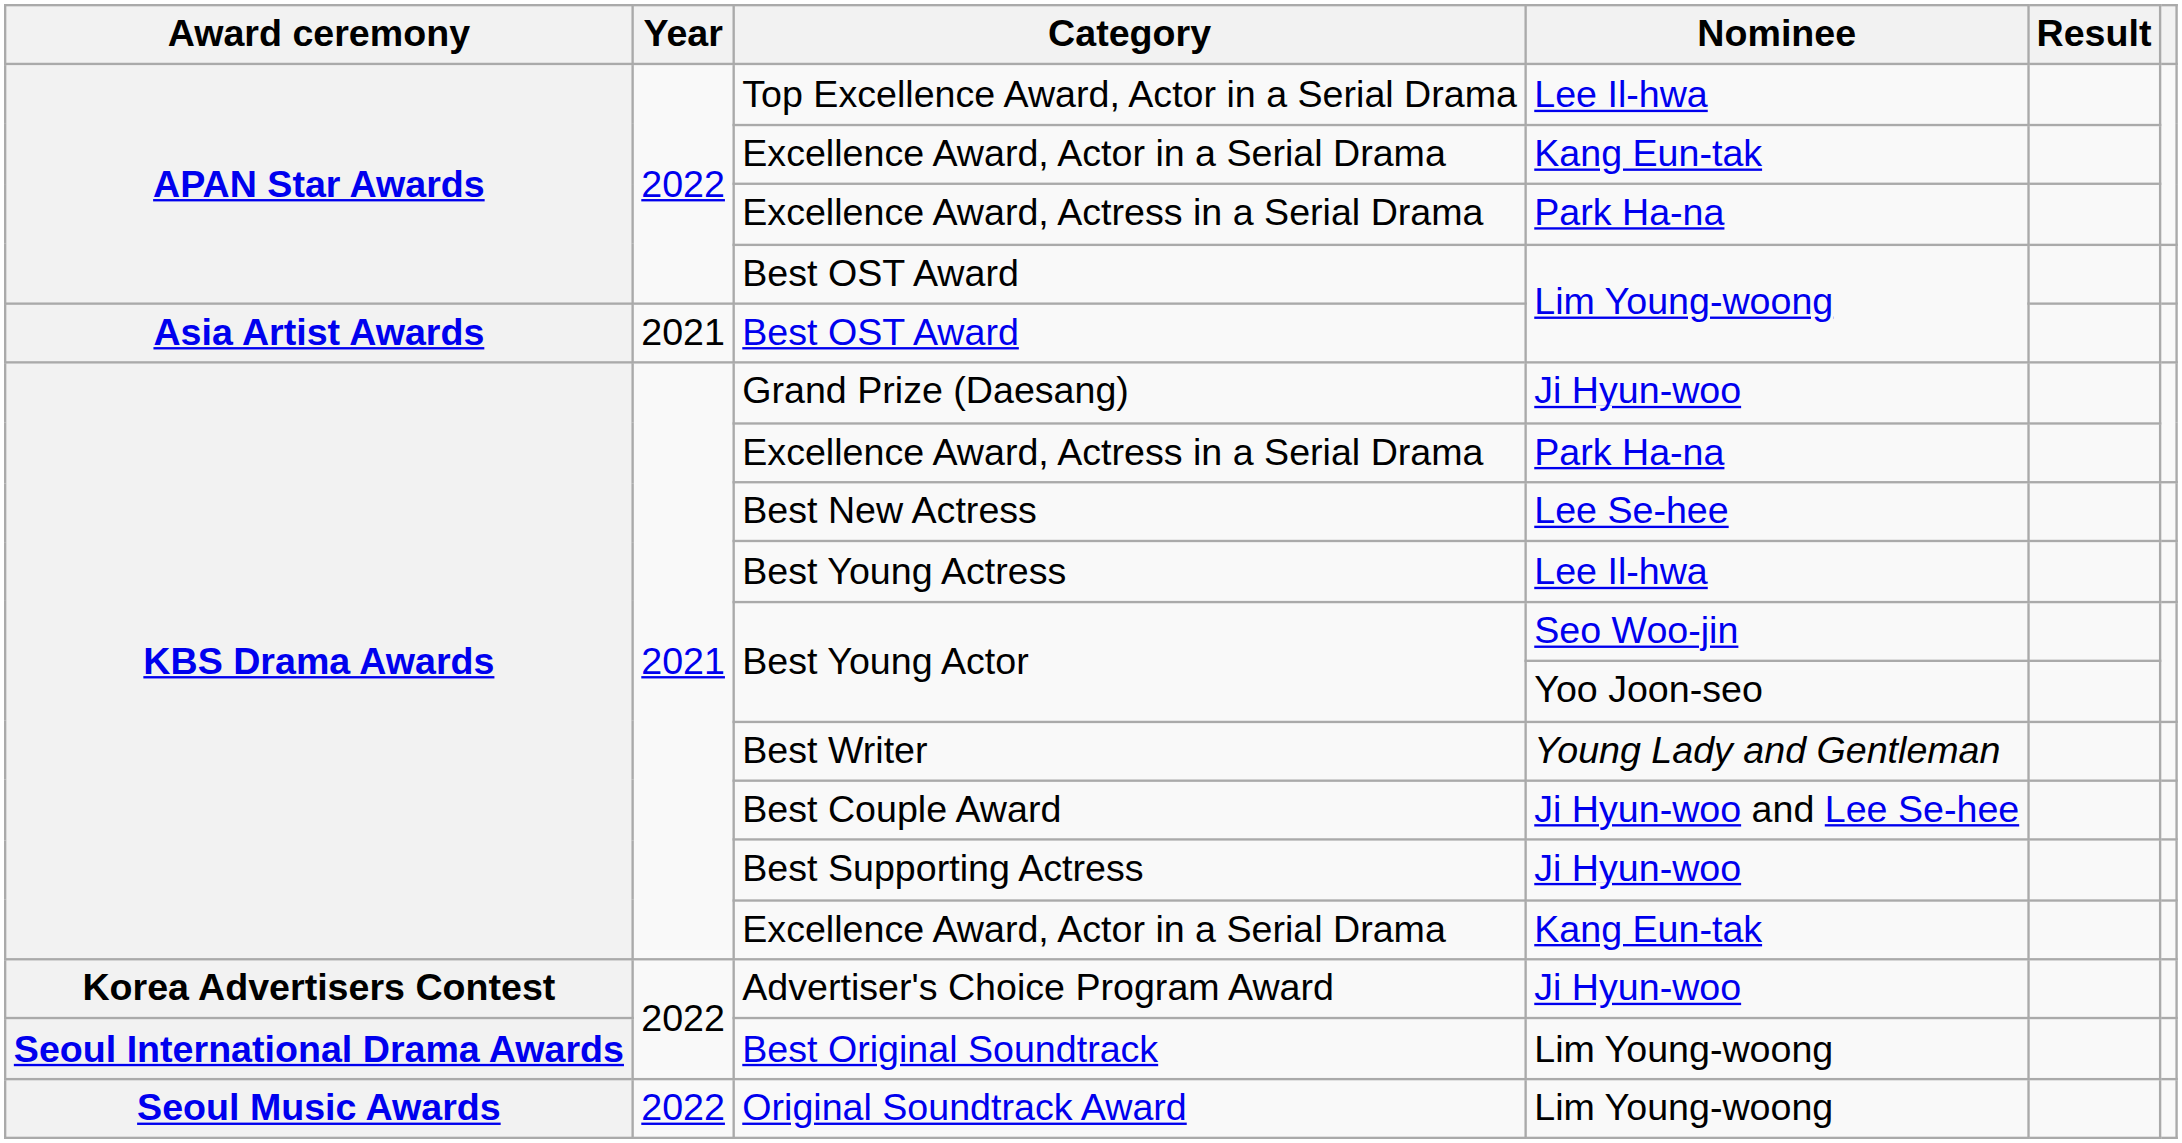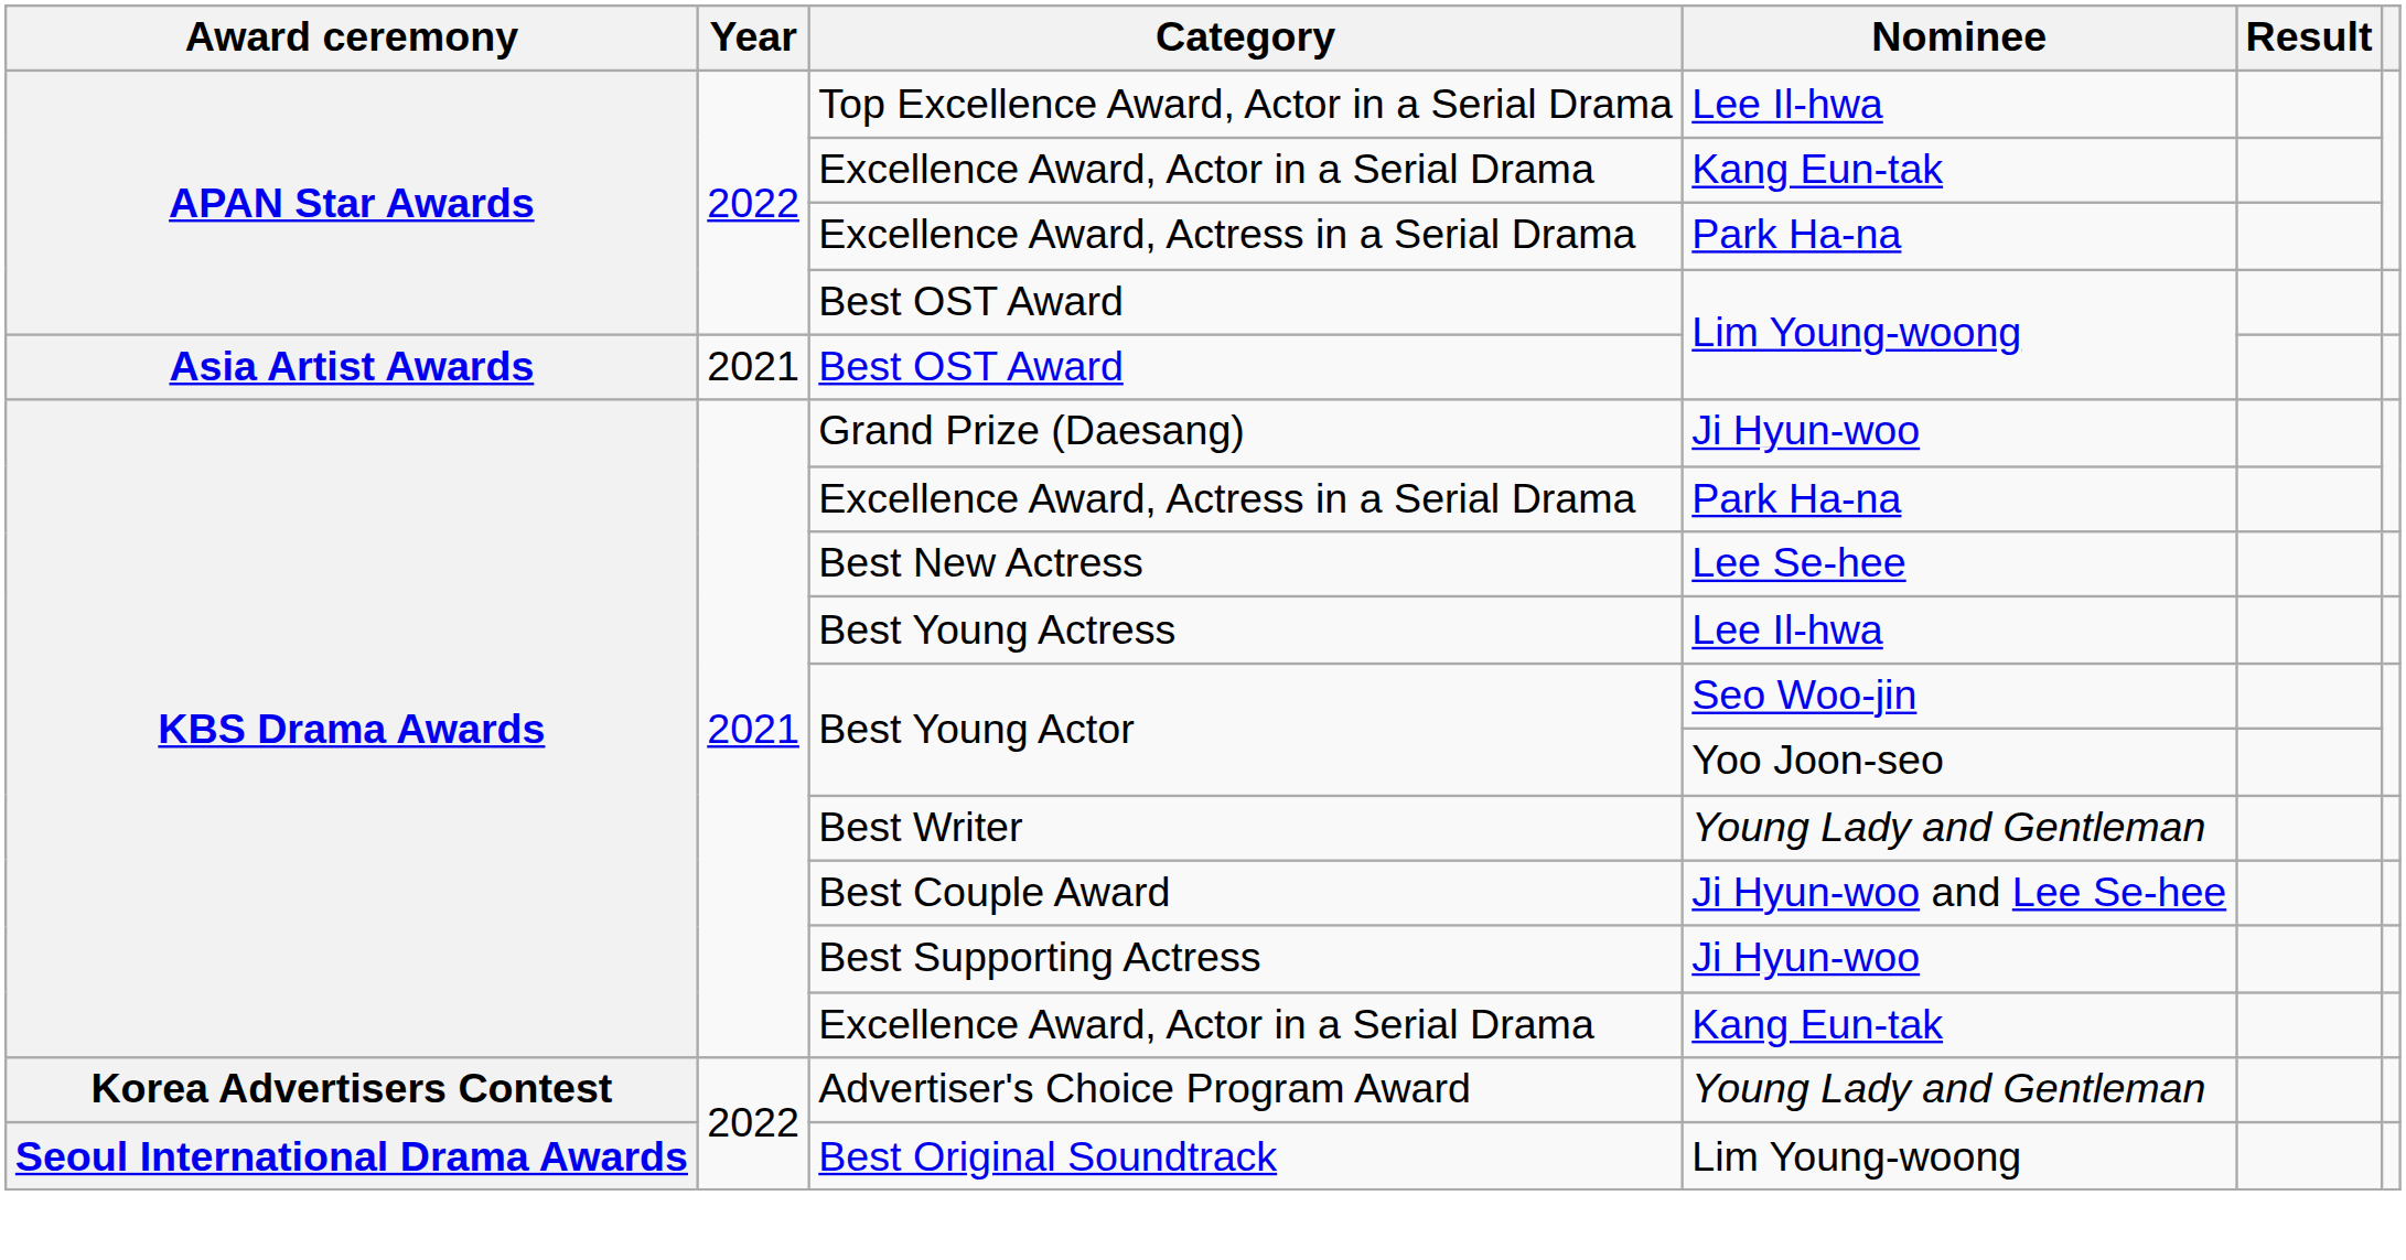 <table class="wikitable plainrowheaders sortable">
 <tr>
 <th scope="col">Award ceremony</th>
 <th scope="col">Year</th>
 <th scope="col">Category</th>
 <th scope="col">Nominee</th>
 <th scope="col">Result</th>
 <th scope="col" class="unsortable"></th>
 </tr>
 <tr>
 <th scope="row" rowspan="4"><a href='#'>APAN Star Awards</a></th>
 <td rowspan="4"><a href='#'>2022</a></td>
 <td>Top Excellence Award, Actor in a Serial Drama</td>
 <td><a href='#'>Lee Il-hwa</a></td>
 <td></td>
 <td style="text-align:center" rowspan="3"></td>
 </tr>
 <tr>
 <td>Excellence Award, Actor in a Serial Drama</td>
 <td><a href='#'>Kang Eun-tak</a></td>
 <td></td>
 </tr>
 <tr>
 <td>Excellence Award, Actress in a Serial Drama</td>
 <td><a href='#'>Park Ha-na</a></td>
 <td></td>
 </tr>
 <tr>
 <td>Best OST Award</td>
 <td rowspan="2"><a href='#'>Lim Young-woong</a></td>
 <td></td>
 <td style="text-align:center"></td>
 </tr>
 <tr>
 <th scope="row"  rowspan="1"><a href='#'>Asia Artist Awards</a></th>
 <td>2021</td>
 <td><a href='#'>Best OST Award</a></td>
 <td></td>
 <td style="text-align:center"></td>
 </tr>
 <tr>
 <th scope="row"  rowspan="10"><a href='#'>KBS Drama Awards</a></th>
 <td rowspan=10><a href='#'>2021</a></td>
 <td>Grand Prize (Daesang)</td>
 <td><a href='#'>Ji Hyun-woo</a></td>
 <td></td>
 <td style="text-align:center"rowspan=2></td>
 </tr>
 <tr>
 <td>Excellence Award, Actress in a Serial Drama</td>
 <td><a href='#'>Park Ha-na</a></td>
 <td></td>
 </tr>
 <tr>
 <td>Best New Actress</td>
 <td><a href='#'>Lee Se-hee</a></td>
 <td></td>
 <td style="text-align:center"></td>
 </tr>
 <tr>
 <td>Best Young Actress</td>
 <td><a href='#'>Lee Il-hwa</a></td>
 <td></td>
 <td style="text-align:center"></td>
 </tr>
 <tr>
 <td rowspan=2>Best Young Actor</td>
 <td><a href='#'>Seo Woo-jin</a></td>
 <td></td>
 <td style="text-align:center"rowspan=2></td>
 </tr>
 <tr>
 <td>Yoo Joon-seo</td>
 <td></td>
 </tr>
 <tr>
 <td>Best Writer</td>
 <td><em>Young Lady and Gentleman</em></td>
 <td></td>
 <td style="text-align:center"></td>
 </tr>
 <tr>
 <td>Best Couple Award</td>
 <td><a href='#'>Ji Hyun-woo</a> and <a href='#'>Lee Se-hee</a></td>
 <td></td>
 <td style="text-align:center"></td>
 </tr>
 <tr>
 <td>Best Supporting Actress</td>
 <td><a href='#'>Ji Hyun-woo</a></td>
 <td></td>
 <td style="text-align:center"></td>
 </tr>
 <tr>
 <td>Excellence Award, Actor in a Serial Drama</td>
 <td><a href='#'>Kang Eun-tak</a></td>
 <td></td>
 <td style="text-align:center"></td>
 </tr>
 <tr>
 <th scope="row">Korea Advertisers Contest</th>
 <td rowspan=2>2022</td>
 <td>Advertiser's Choice Program Award</td>
-<td><a href='#'>Ji Hyun-woo</a></td>
+<td><em>Young Lady and Gentleman</em></td>
 <td></td>
 <td style="text-align:center"></td>
 </tr>
 <tr>
 <th scope="row"><a href='#'>Seoul International Drama Awards</a></th>
 <td><a href='#'>Best Original Soundtrack</a></td>
 <td>Lim Young-woong</td>
 <td></td>
 <td style="text-align:center"></td>
 </tr>
-<tr>
-<th scope="row"><a href='#'>Seoul Music Awards</a></th>
-<td><a href='#'>2022</a></td>
-<td><a href='#'>Original Soundtrack Award</a></td>
-<td>Lim Young-woong</td>
-<td></td>
-<td style="text-align:center"></td>
-</tr>
 </table>
